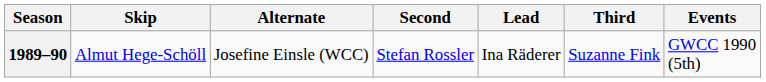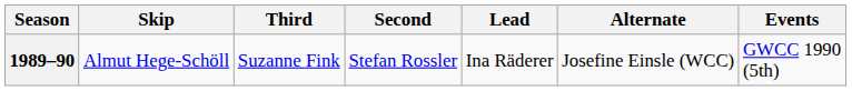 <table class="wikitable">
 <tr>
 <th scope="col">Season</th>
 <th scope="col">Skip</th>
-<th scope="col">Alternate</th>
+<th scope="col">Third</th>
 <th scope="col">Second</th>
 <th scope="col">Lead</th>
-<th scope="col">Third</th>
+<th scope="col">Alternate</th>
 <th scope="col">Events</th>
 </tr>
 <tr>
 <th scope="row">1989–90</th>
 <td><a href='#'>Almut Hege-Schöll</a></td>
-<td>Josefine Einsle (WCC)</td>
+<td><a href='#'>Suzanne Fink</a></td>
 <td><a href='#'>Stefan Rossler</a></td>
 <td>Ina Räderer</td>
-<td><a href='#'>Suzanne Fink</a></td>
+<td>Josefine Einsle (WCC)</td>
 <td><a href='#'>GWCC</a> 1990 <br> (5th)</td>
 </tr>
 </table>
